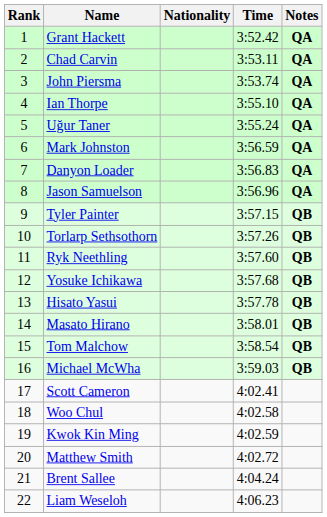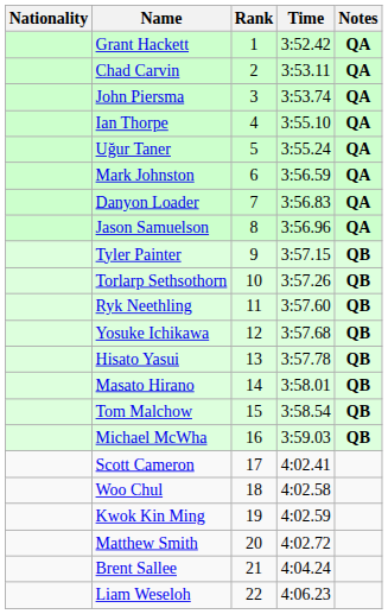 <table class="wikitable sortable" style="text-align:center">
 <tr>
+<th>Nationality</th>
+<th>Name</th>
 <th>Rank</th>
-<th>Name</th>
-<th>Nationality</th>
 <th>Time</th>
 <th>Notes</th>
 </tr>
 <tr bgcolor=ccffcc>
+<td align=left></td>
+<td align=left><a href='#'>Grant Hackett</a></td>
 <td>1</td>
-<td align=left><a href='#'>Grant Hackett</a></td>
-<td align=left></td>
 <td>3:52.42</td>
 <td><strong>QA</strong></td>
 </tr>
 <tr bgcolor=ccffcc>
+<td align=left></td>
+<td align=left><a href='#'>Chad Carvin</a></td>
 <td>2</td>
-<td align=left><a href='#'>Chad Carvin</a></td>
-<td align=left></td>
 <td>3:53.11</td>
 <td><strong>QA</strong></td>
 </tr>
 <tr bgcolor=ccffcc>
+<td align=left></td>
+<td align=left><a href='#'>John Piersma</a></td>
 <td>3</td>
-<td align=left><a href='#'>John Piersma</a></td>
-<td align=left></td>
 <td>3:53.74</td>
 <td><strong>QA</strong></td>
 </tr>
 <tr bgcolor=ccffcc>
+<td align=left></td>
+<td align=left><a href='#'>Ian Thorpe</a></td>
 <td>4</td>
-<td align=left><a href='#'>Ian Thorpe</a></td>
-<td align=left></td>
 <td>3:55.10</td>
 <td><strong>QA</strong></td>
 </tr>
 <tr bgcolor=ccffcc>
+<td align=left></td>
+<td align=left><a href='#'>Uğur Taner</a></td>
 <td>5</td>
-<td align=left><a href='#'>Uğur Taner</a></td>
-<td align=left></td>
 <td>3:55.24</td>
 <td><strong>QA</strong></td>
 </tr>
 <tr bgcolor=ccffcc>
+<td align=left></td>
+<td align=left><a href='#'>Mark Johnston</a></td>
 <td>6</td>
-<td align=left><a href='#'>Mark Johnston</a></td>
-<td align=left></td>
 <td>3:56.59</td>
 <td><strong>QA</strong></td>
 </tr>
 <tr bgcolor=ccffcc>
+<td align=left></td>
+<td align=left><a href='#'>Danyon Loader</a></td>
 <td>7</td>
-<td align=left><a href='#'>Danyon Loader</a></td>
-<td align=left></td>
 <td>3:56.83</td>
 <td><strong>QA</strong></td>
 </tr>
 <tr bgcolor=ccffcc>
+<td align=left></td>
+<td align=left><a href='#'>Jason Samuelson</a></td>
 <td>8</td>
-<td align=left><a href='#'>Jason Samuelson</a></td>
-<td align=left></td>
 <td>3:56.96</td>
 <td><strong>QA</strong></td>
 </tr>
 <tr bgcolor=ddffdd>
+<td align=left></td>
+<td align=left><a href='#'>Tyler Painter</a></td>
 <td>9</td>
-<td align=left><a href='#'>Tyler Painter</a></td>
-<td align=left></td>
 <td>3:57.15</td>
 <td><strong>QB</strong></td>
 </tr>
 <tr bgcolor=ddffdd>
+<td align=left></td>
+<td align=left><a href='#'>Torlarp Sethsothorn</a></td>
 <td>10</td>
-<td align=left><a href='#'>Torlarp Sethsothorn</a></td>
-<td align=left></td>
 <td>3:57.26</td>
 <td><strong>QB</strong></td>
 </tr>
 <tr bgcolor=ddffdd>
+<td align=left></td>
+<td align=left><a href='#'>Ryk Neethling</a></td>
 <td>11</td>
-<td align=left><a href='#'>Ryk Neethling</a></td>
-<td align=left></td>
 <td>3:57.60</td>
 <td><strong>QB</strong></td>
 </tr>
 <tr bgcolor=ddffdd>
+<td align=left></td>
+<td align=left><a href='#'>Yosuke Ichikawa</a></td>
 <td>12</td>
-<td align=left><a href='#'>Yosuke Ichikawa</a></td>
-<td align=left></td>
 <td>3:57.68</td>
 <td><strong>QB</strong></td>
 </tr>
 <tr bgcolor=ddffdd>
+<td align=left></td>
+<td align=left><a href='#'>Hisato Yasui</a></td>
 <td>13</td>
-<td align=left><a href='#'>Hisato Yasui</a></td>
-<td align=left></td>
 <td>3:57.78</td>
 <td><strong>QB</strong></td>
 </tr>
 <tr bgcolor=ddffdd>
+<td align=left></td>
+<td align=left><a href='#'>Masato Hirano</a></td>
 <td>14</td>
-<td align=left><a href='#'>Masato Hirano</a></td>
-<td align=left></td>
 <td>3:58.01</td>
 <td><strong>QB</strong></td>
 </tr>
 <tr bgcolor=ddffdd>
+<td align=left></td>
+<td align=left><a href='#'>Tom Malchow</a></td>
 <td>15</td>
-<td align=left><a href='#'>Tom Malchow</a></td>
-<td align=left></td>
 <td>3:58.54</td>
 <td><strong>QB</strong></td>
 </tr>
 <tr bgcolor=ddffdd>
+<td align=left></td>
+<td align=left><a href='#'>Michael McWha</a></td>
 <td>16</td>
-<td align=left><a href='#'>Michael McWha</a></td>
-<td align=left></td>
 <td>3:59.03</td>
 <td><strong>QB</strong></td>
 </tr>
 <tr>
+<td align=left></td>
+<td align=left><a href='#'>Scott Cameron</a></td>
 <td>17</td>
-<td align=left><a href='#'>Scott Cameron</a></td>
-<td align=left></td>
 <td>4:02.41</td>
 <td></td>
 </tr>
 <tr>
+<td align=left></td>
+<td align=left><a href='#'>Woo Chul</a></td>
 <td>18</td>
-<td align=left><a href='#'>Woo Chul</a></td>
-<td align=left></td>
 <td>4:02.58</td>
 <td></td>
 </tr>
 <tr>
+<td align=left></td>
+<td align=left><a href='#'>Kwok Kin Ming</a></td>
 <td>19</td>
-<td align=left><a href='#'>Kwok Kin Ming</a></td>
-<td align=left></td>
 <td>4:02.59</td>
 <td></td>
 </tr>
 <tr>
+<td align=left></td>
+<td align=left><a href='#'>Matthew Smith</a></td>
 <td>20</td>
-<td align=left><a href='#'>Matthew Smith</a></td>
-<td align=left></td>
 <td>4:02.72</td>
 <td></td>
 </tr>
 <tr>
+<td align=left></td>
+<td align=left><a href='#'>Brent Sallee</a></td>
 <td>21</td>
-<td align=left><a href='#'>Brent Sallee</a></td>
-<td align=left></td>
 <td>4:04.24</td>
 <td></td>
 </tr>
 <tr>
+<td align=left></td>
+<td align=left><a href='#'>Liam Weseloh</a></td>
 <td>22</td>
-<td align=left><a href='#'>Liam Weseloh</a></td>
-<td align=left></td>
 <td>4:06.23</td>
 <td></td>
 </tr>
 </table>
